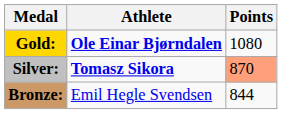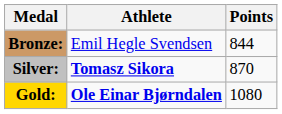 <table class="wikitable">
 <tr>
 <th><strong>Medal</strong></th>
 <th><strong>Athlete</strong></th>
 <th><strong>Points</strong></th>
 </tr>
 <tr>
+<td style="text-align:center;background-color:#CC9966;"><strong>Bronze:</strong></td>
+<td> <a href='#'>Emil Hegle Svendsen</a></td>
+<td>844</td>
+</tr>
+<tr>
+<td style="text-align:center;background-color:silver;"><strong>Silver:</strong></td>
+<td><strong> <a href='#'>Tomasz Sikora</a></strong></td>
+<td>870</td>
+</tr>
+<tr>
 <td style="text-align:center;background-color:gold;"><strong>Gold:</strong></td>
 <td> <strong><a href='#'>Ole Einar Bjørndalen</a></strong></td>
 <td>1080</td>
 </tr>
-<tr>
-<td style="text-align:center;background-color:silver;"><strong>Silver:</strong></td>
-<td><strong> <a href='#'>Tomasz Sikora</a></strong></td>
-<td style="background: lightsalmon;">870</td>
-</tr>
-<tr>
-<td style="text-align:center;background-color:#CC9966;"><strong>Bronze:</strong></td>
-<td> <a href='#'>Emil Hegle Svendsen</a></td>
-<td>844</td>
-</tr>
 </table>
